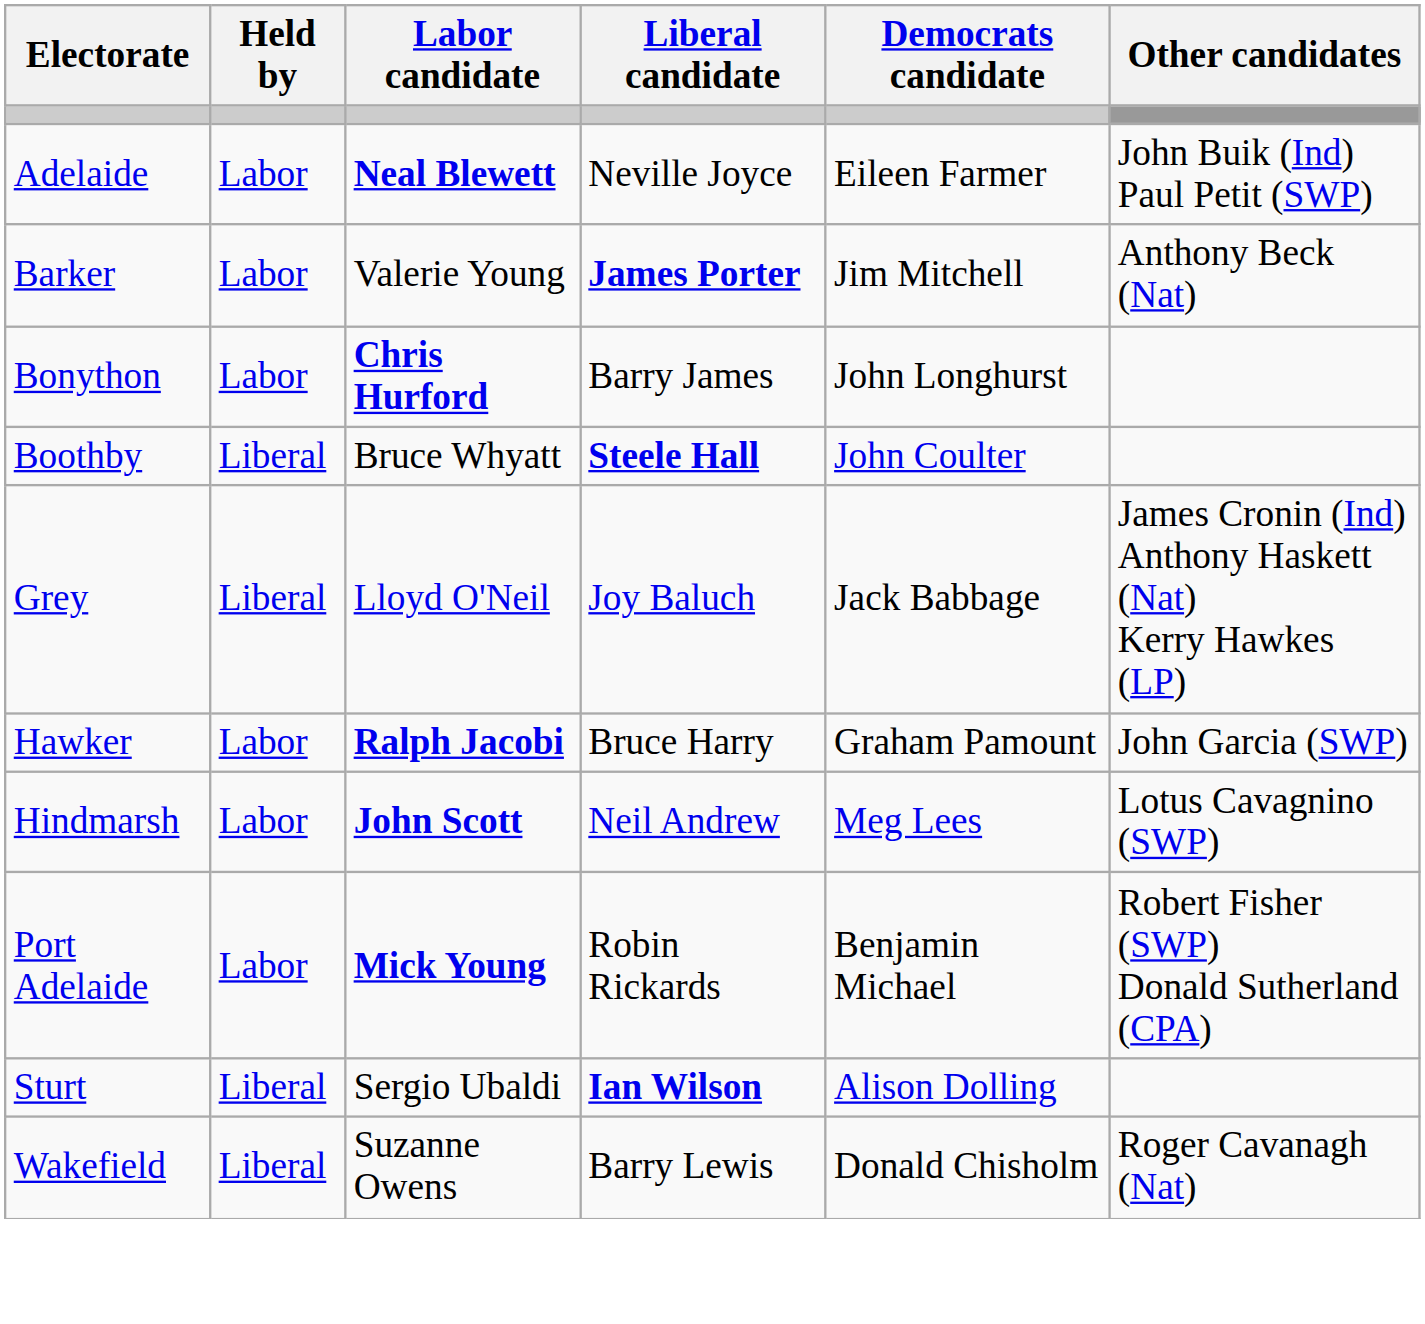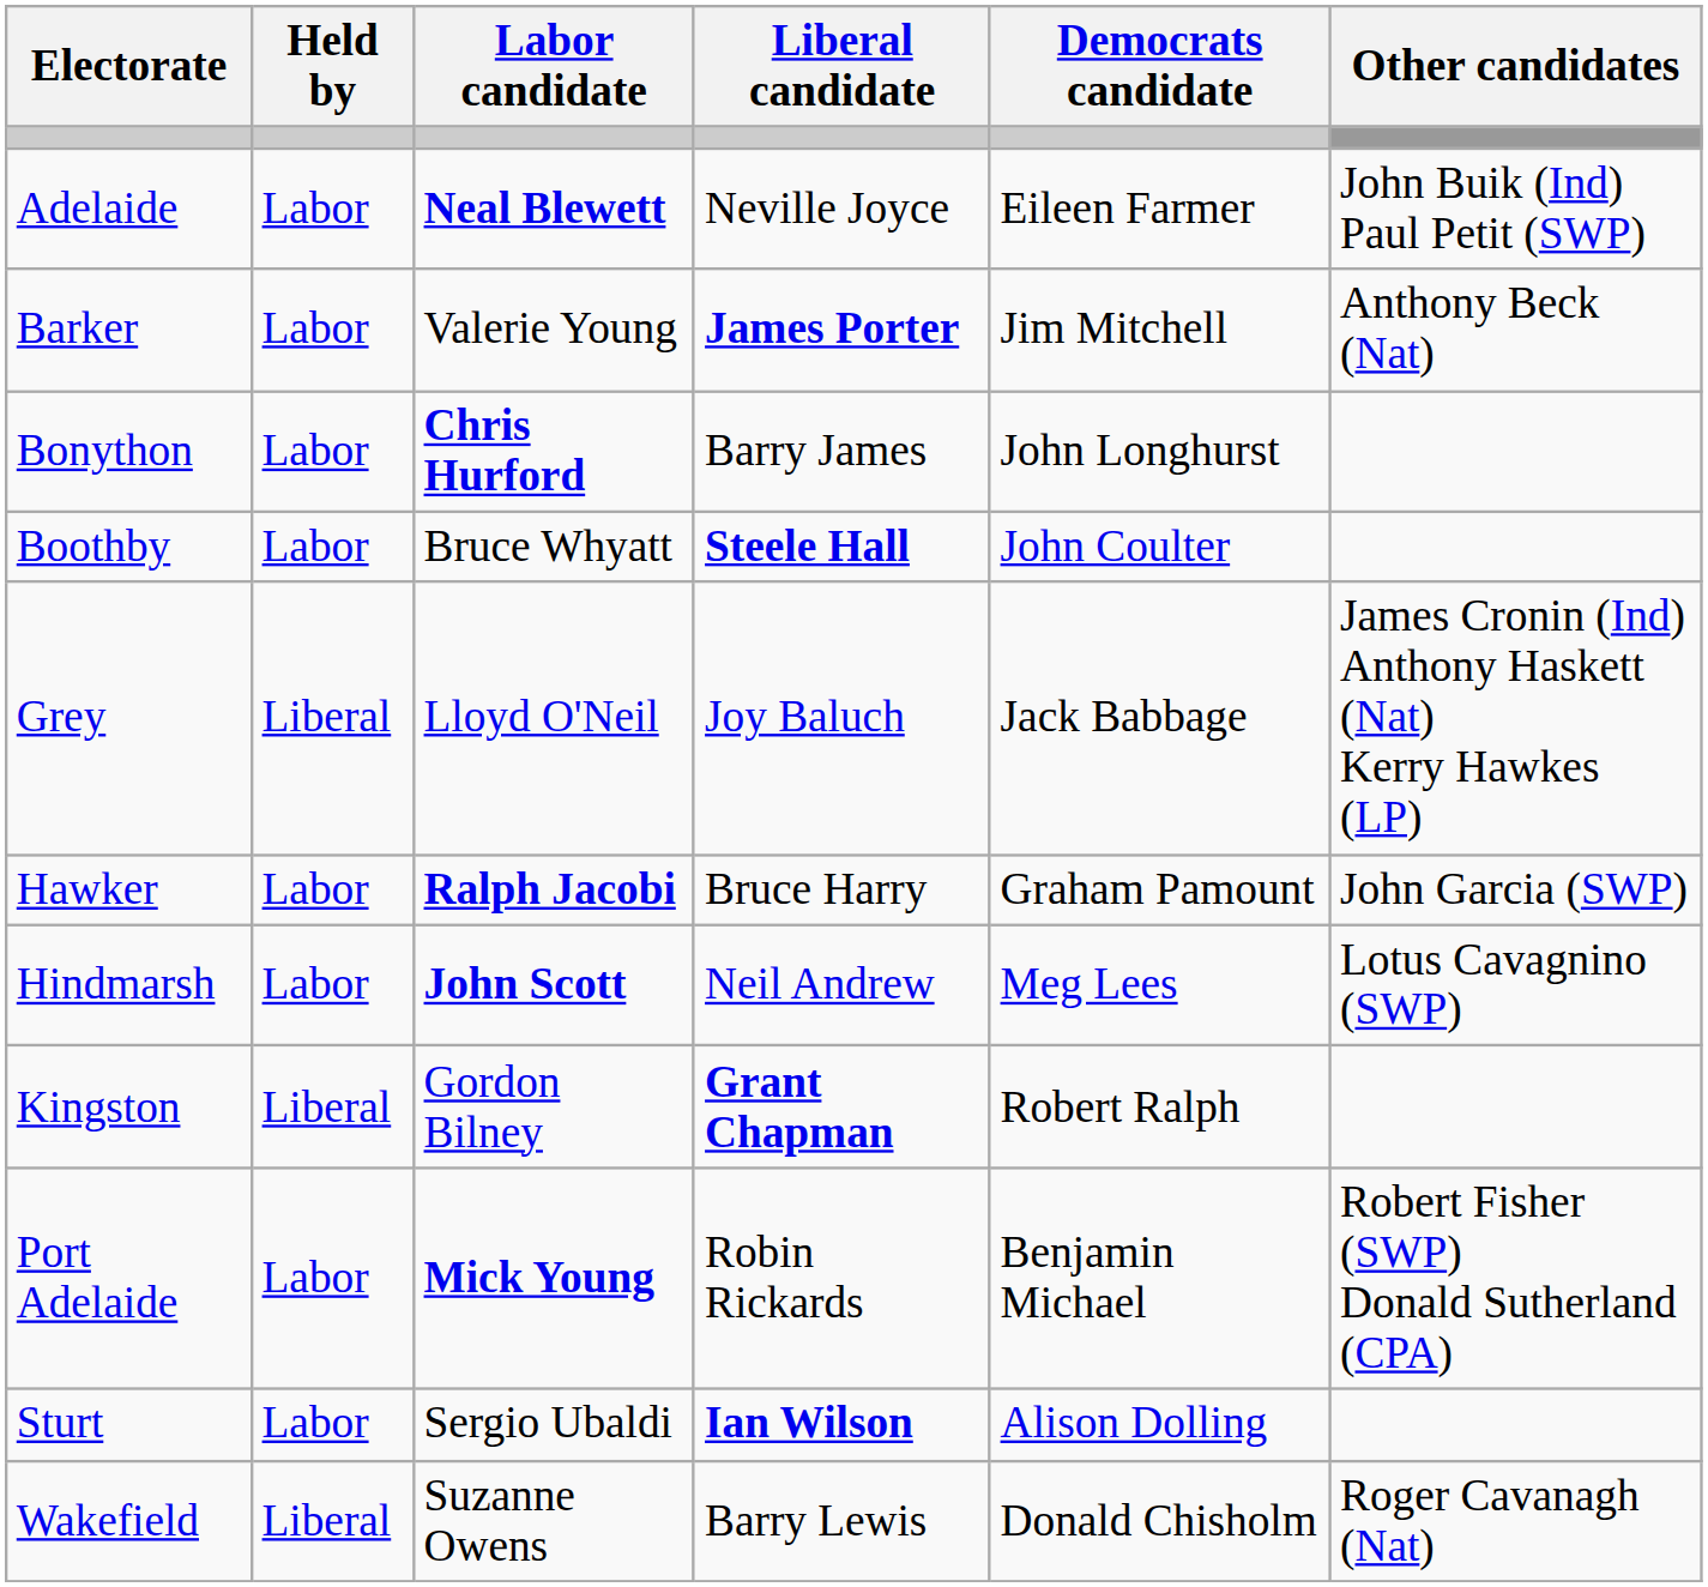 <table class="wikitable">
 <tr>
 <th>Electorate</th>
 <th>Held by</th>
 <th><a href='#'>Labor</a> candidate</th>
 <th><a href='#'>Liberal</a> candidate</th>
 <th><a href='#'>Democrats</a> candidate</th>
 <th>Other candidates</th>
 </tr>
 <tr bgcolor="#cccccc">
 <td></td>
 <td></td>
 <td></td>
 <td></td>
 <td></td>
 <td bgcolor="#999999"></td>
 </tr>
 <tr>
 <td><a href='#'>Adelaide</a></td>
 <td><a href='#'>Labor</a></td>
 <td><strong><a href='#'>Neal Blewett</a></strong></td>
 <td>Neville Joyce</td>
 <td>Eileen Farmer</td>
 <td>John Buik (<a href='#'>Ind</a>)<br>Paul Petit (<a href='#'>SWP</a>)</td>
 </tr>
 <tr>
 <td><a href='#'>Barker</a></td>
 <td><a href='#'>Labor</a></td>
 <td>Valerie Young</td>
 <td><strong><a href='#'>James Porter</a></strong></td>
 <td>Jim Mitchell</td>
 <td>Anthony Beck (<a href='#'>Nat</a>)</td>
 </tr>
 <tr>
 <td><a href='#'>Bonython</a></td>
 <td><a href='#'>Labor</a></td>
 <td><strong><a href='#'>Chris Hurford</a></strong></td>
 <td>Barry James</td>
 <td>John Longhurst</td>
 <td></td>
 </tr>
 <tr>
 <td><a href='#'>Boothby</a></td>
-<td><a href='#'>Liberal</a></td>
+<td><a href='#'>Labor</a></td>
 <td>Bruce Whyatt</td>
 <td><strong><a href='#'>Steele Hall</a></strong></td>
 <td><a href='#'>John Coulter</a></td>
 <td></td>
 </tr>
 <tr>
 <td><a href='#'>Grey</a></td>
 <td><a href='#'>Liberal</a></td>
 <td><a href='#'>Lloyd O'Neil</a></td>
 <td><a href='#'>Joy Baluch</a></td>
 <td>Jack Babbage</td>
 <td>James Cronin (<a href='#'>Ind</a>)<br>Anthony Haskett (<a href='#'>Nat</a>)<br>Kerry Hawkes (<a href='#'>LP</a>)</td>
 </tr>
 <tr>
 <td><a href='#'>Hawker</a></td>
 <td><a href='#'>Labor</a></td>
 <td><strong><a href='#'>Ralph Jacobi</a></strong></td>
 <td>Bruce Harry</td>
 <td>Graham Pamount</td>
 <td>John Garcia (<a href='#'>SWP</a>)</td>
 </tr>
 <tr>
 <td><a href='#'>Hindmarsh</a></td>
 <td><a href='#'>Labor</a></td>
 <td><strong><a href='#'>John Scott</a></strong></td>
 <td><a href='#'>Neil Andrew</a></td>
 <td><a href='#'>Meg Lees</a></td>
 <td>Lotus Cavagnino (<a href='#'>SWP</a>)</td>
 </tr>
 <tr>
+<td><a href='#'>Kingston</a></td>
+<td><a href='#'>Liberal</a></td>
+<td><a href='#'>Gordon Bilney</a></td>
+<td><strong><a href='#'>Grant Chapman</a></strong></td>
+<td>Robert Ralph</td>
+<td></td>
+</tr>
+<tr>
 <td><a href='#'>Port Adelaide</a></td>
 <td><a href='#'>Labor</a></td>
 <td><strong><a href='#'>Mick Young</a></strong></td>
 <td>Robin Rickards</td>
 <td>Benjamin Michael</td>
 <td>Robert Fisher (<a href='#'>SWP</a>)<br>Donald Sutherland (<a href='#'>CPA</a>)</td>
 </tr>
 <tr>
 <td><a href='#'>Sturt</a></td>
-<td><a href='#'>Liberal</a></td>
+<td><a href='#'>Labor</a></td>
 <td>Sergio Ubaldi</td>
 <td><strong><a href='#'>Ian Wilson</a></strong></td>
 <td><a href='#'>Alison Dolling</a></td>
 <td></td>
 </tr>
 <tr>
 <td><a href='#'>Wakefield</a></td>
 <td><a href='#'>Liberal</a></td>
 <td>Suzanne Owens</td>
 <td>Barry Lewis</td>
 <td>Donald Chisholm</td>
 <td>Roger Cavanagh (<a href='#'>Nat</a>)</td>
 </tr>
 </table>
